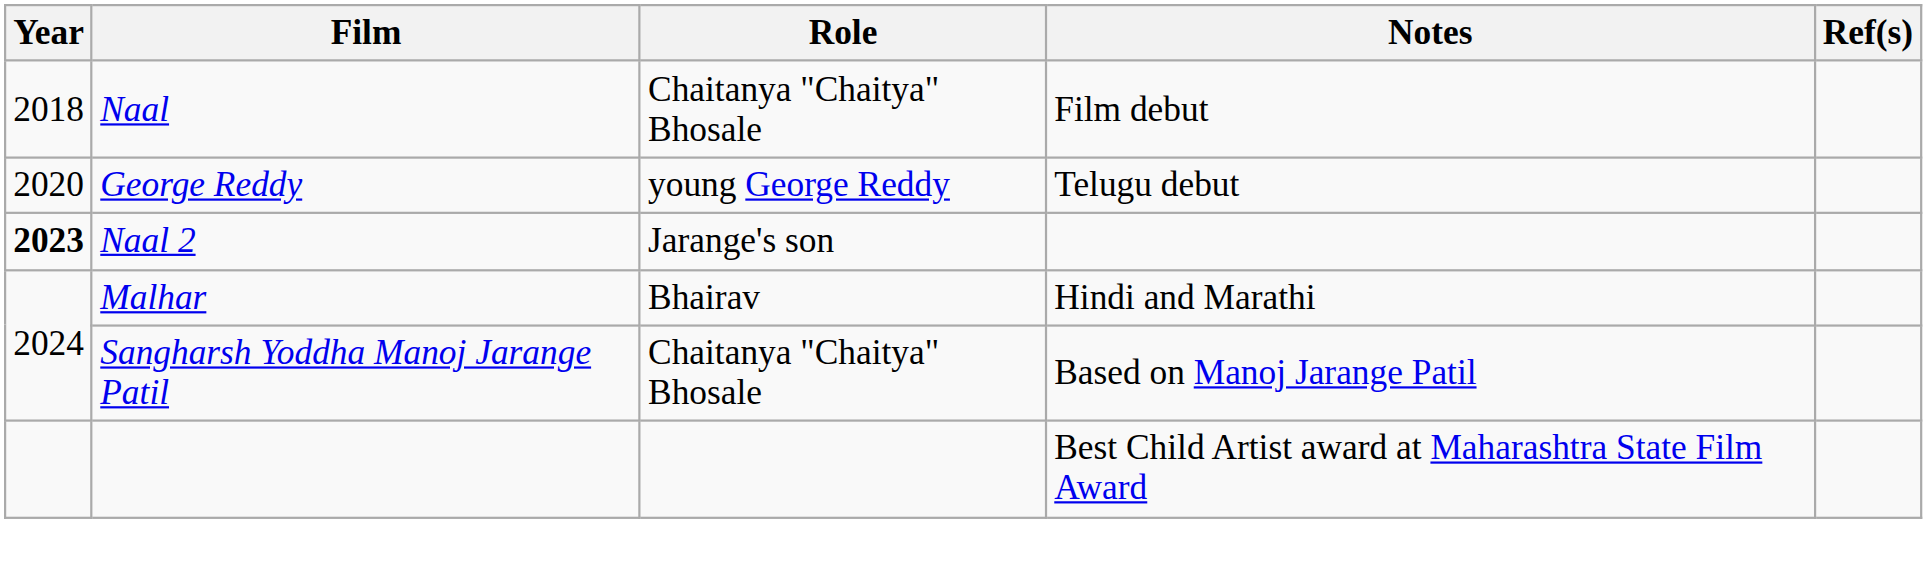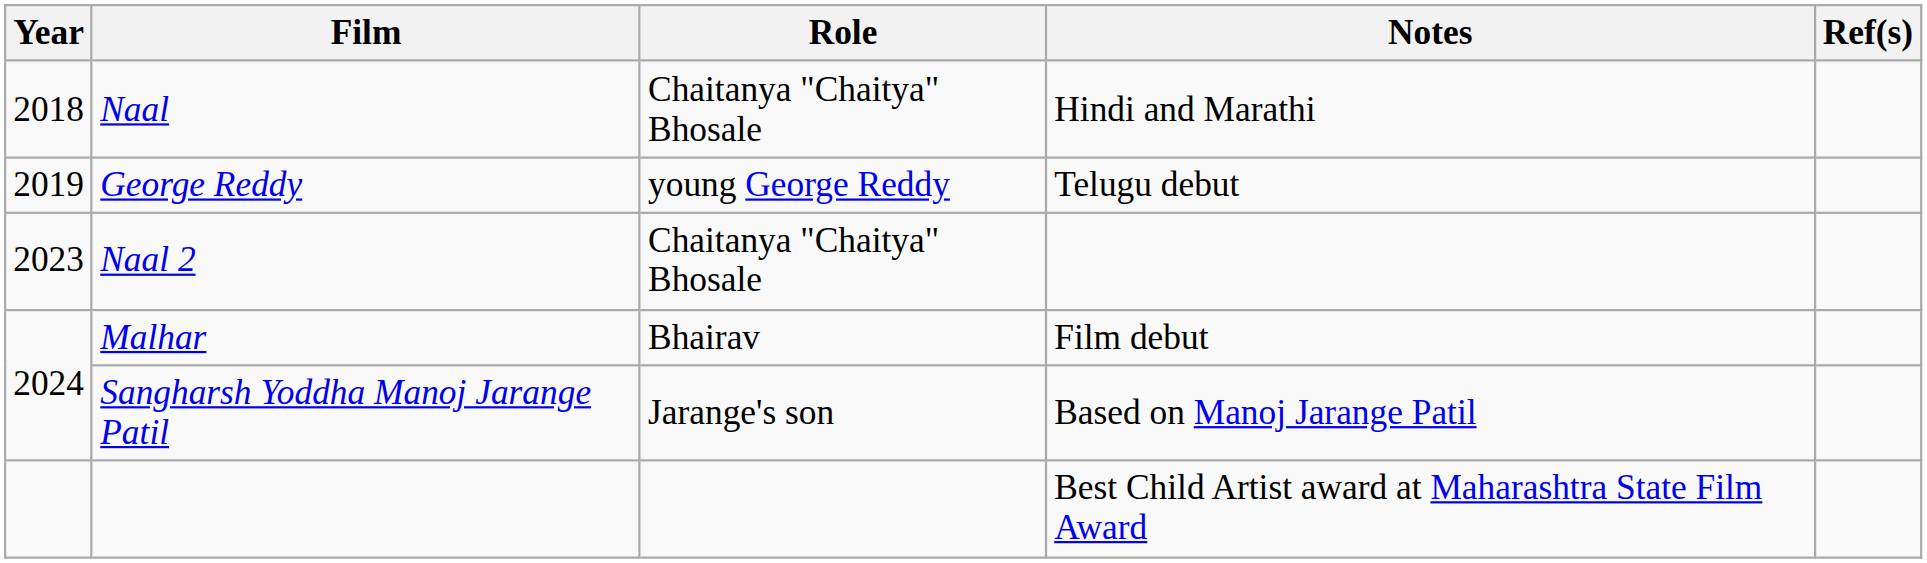 <table class="wikitable sortable">
 <tr>
 <th>Year</th>
 <th>Film</th>
 <th>Role</th>
 <th>Notes</th>
 <th>Ref(s)</th>
 </tr>
 <tr>
 <td>2018</td>
 <td><em><a href='#'>Naal</a></em></td>
 <td>Chaitanya "Chaitya" Bhosale</td>
-<td>Film debut</td>
+<td>Hindi and Marathi</td>
 <td></td>
 </tr>
 <tr>
-<td>2020</td>
+<td>2019</td>
 <td><em><a href='#'>George Reddy</a></em></td>
 <td>young <a href='#'>George Reddy</a></td>
 <td>Telugu debut</td>
 <td></td>
 </tr>
 <tr>
-<td><strong>2023</strong></td>
+<td>2023</td>
 <td><em><a href='#'>Naal 2</a></em></td>
-<td>Jarange's son</td>
+<td>Chaitanya "Chaitya" Bhosale</td>
 <td></td>
 <td></td>
 </tr>
 <tr>
 <td rowspan="2">2024</td>
 <td><em><a href='#'>Malhar</a></em></td>
 <td>Bhairav</td>
-<td>Hindi and Marathi</td>
+<td>Film debut</td>
 <td></td>
 </tr>
 <tr>
 <td><em><a href='#'>Sangharsh Yoddha Manoj Jarange Patil</a></em></td>
-<td>Chaitanya "Chaitya" Bhosale</td>
+<td>Jarange's son</td>
 <td>Based on <a href='#'>Manoj Jarange Patil</a></td>
 <td></td>
 </tr>
 <tr>
 <td></td>
 <td></td>
 <td></td>
 <td>Best Child Artist award at <a href='#'>Maharashtra State Film Award</a></td>
 <td></td>
 </tr>
 </table>
